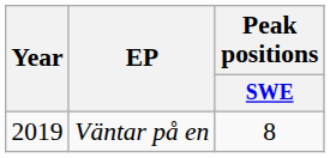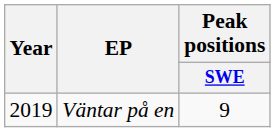 <table class="wikitable" style="text-align:center;">
 <tr>
 <th rowspan="2">Year</th>
 <th rowspan="2">EP</th>
 <th colspan="1">Peak positions</th>
 </tr>
 <tr style="font-size:smaller;">
 <th width="45"><a href='#'>SWE</a><br></th>
 </tr>
 <tr>
 <td>2019</td>
 <td><em>Väntar på en</em></td>
-<td align="center">8</td>
+<td align="center">9</td>
 </tr>
 </table>
